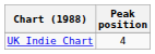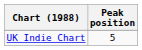 <table class="wikitable sortable">
 <tr>
 <th>Chart (1988)</th>
 <th>Peak<br>position</th>
 </tr>
 <tr>
 </tr>
 <tr>
 <td><a href='#'>UK Indie Chart</a></td>
-<td align="center">4</td>
+<td align="center">5</td>
 </tr>
 </table>
